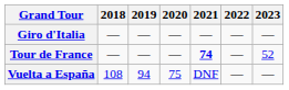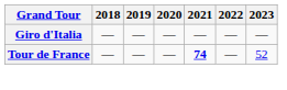 <table class="wikitable plainrowheaders">
 <tr>
 <th scope="col"><a href='#'>Grand Tour</a></th>
 <th scope="col">2018</th>
 <th scope="col">2019</th>
 <th scope="col">2020</th>
 <th scope="col">2021</th>
 <th scope="col">2022</th>
 <th scope="col">2023</th>
 </tr>
 <tr style="text-align:center;">
 <th scope="row"> <a href='#'>Giro d'Italia</a></th>
 <td>—</td>
 <td>—</td>
 <td>—</td>
 <td>—</td>
 <td>—</td>
 <td>—</td>
 </tr>
 <tr style="text-align:center;">
 <th scope="row"> <a href='#'>Tour de France</a></th>
 <td>—</td>
 <td>—</td>
 <td>—</td>
 <td><strong><a href='#'>74</a></strong></td>
 <td>—</td>
 <td><a href='#'>52</a></td>
 </tr>
-<tr style="text-align:center;">
-<th scope="row"> <a href='#'>Vuelta a España</a></th>
-<td><a href='#'>108</a></td>
-<td><a href='#'>94</a></td>
-<td><a href='#'>75</a></td>
-<td><a href='#'>DNF</a></td>
-<td>—</td>
-<td>—</td>
-</tr>
 </table>
